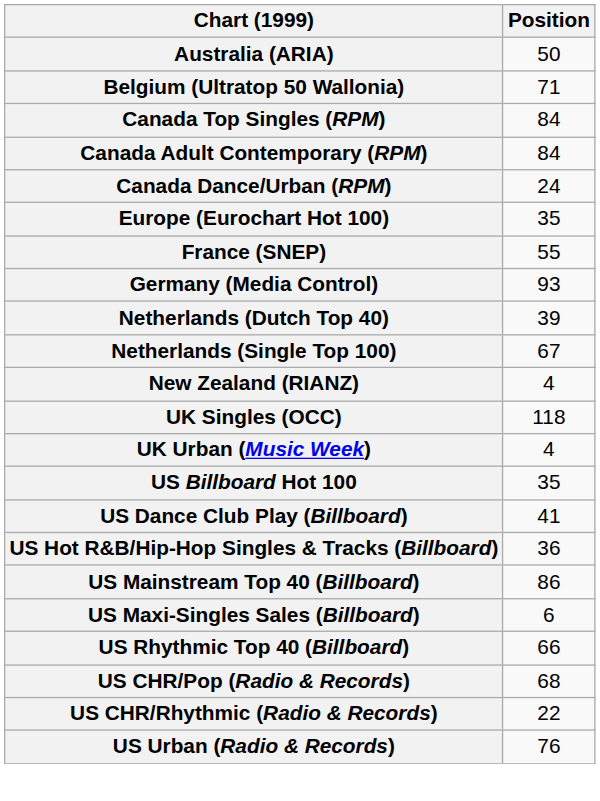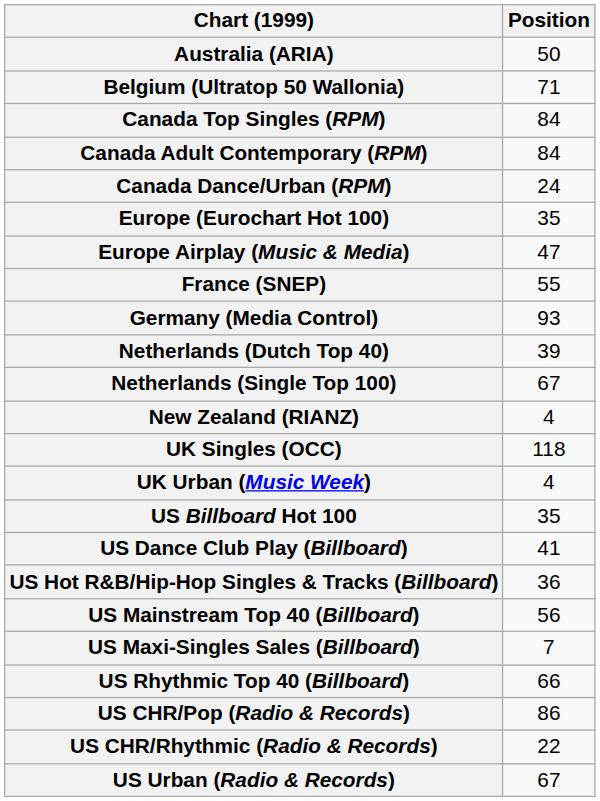 <table class="wikitable sortable plainrowheaders" style="text-align:center">
 <tr>
 <th>Chart (1999)</th>
 <th>Position</th>
 </tr>
 <tr>
 <th scope="row">Australia (ARIA)</th>
 <td>50</td>
 </tr>
 <tr>
 <th scope="row">Belgium (Ultratop 50 Wallonia)</th>
 <td>71</td>
 </tr>
 <tr>
 <th scope="row">Canada Top Singles (<em>RPM</em>)</th>
 <td>84</td>
 </tr>
 <tr>
 <th scope="row">Canada Adult Contemporary (<em>RPM</em>)</th>
 <td>84</td>
 </tr>
 <tr>
 <th scope="row">Canada Dance/Urban (<em>RPM</em>)</th>
 <td>24</td>
 </tr>
 <tr>
 <th scope="row">Europe (Eurochart Hot 100)</th>
 <td>35</td>
+</tr>
+<tr>
+<th scope="row">Europe Airplay (<em>Music & Media</em>)</th>
+<td>47</td>
 </tr>
 <tr>
 <th scope="row">France (SNEP)</th>
 <td>55</td>
 </tr>
 <tr>
 <th scope="row">Germany (Media Control)</th>
 <td>93</td>
 </tr>
 <tr>
 <th scope="row">Netherlands (Dutch Top 40)</th>
 <td>39</td>
 </tr>
 <tr>
 <th scope="row">Netherlands (Single Top 100)</th>
 <td>67</td>
 </tr>
 <tr>
 <th scope="row">New Zealand (RIANZ)</th>
 <td>4</td>
 </tr>
 <tr>
 <th scope="row">UK Singles (OCC)</th>
 <td>118</td>
 </tr>
 <tr>
 <th scope="row">UK Urban (<em><a href='#'>Music Week</a></em>)</th>
 <td>4</td>
 </tr>
 <tr>
 <th scope="row">US <em>Billboard</em> Hot 100</th>
 <td>35</td>
 </tr>
 <tr>
 <th scope="row">US Dance Club Play (<em>Billboard</em>)</th>
 <td>41</td>
 </tr>
 <tr>
 <th scope="row">US Hot R&B/Hip-Hop Singles & Tracks (<em>Billboard</em>)</th>
 <td>36</td>
 </tr>
 <tr>
 <th scope="row">US Mainstream Top 40 (<em>Billboard</em>)</th>
-<td>86</td>
+<td>56</td>
 </tr>
 <tr>
 <th scope="row">US Maxi-Singles Sales (<em>Billboard</em>)</th>
-<td>6</td>
+<td>7</td>
 </tr>
 <tr>
 <th scope="row">US Rhythmic Top 40 (<em>Billboard</em>)</th>
 <td>66</td>
 </tr>
 <tr>
 <th scope="row">US CHR/Pop (<em>Radio & Records</em>)</th>
-<td>68</td>
+<td>86</td>
 </tr>
 <tr>
 <th scope="row">US CHR/Rhythmic (<em>Radio & Records</em>)</th>
 <td>22</td>
 </tr>
 <tr>
 <th scope="row">US Urban (<em>Radio & Records</em>)</th>
-<td>76</td>
+<td>67</td>
 </tr>
 </table>
